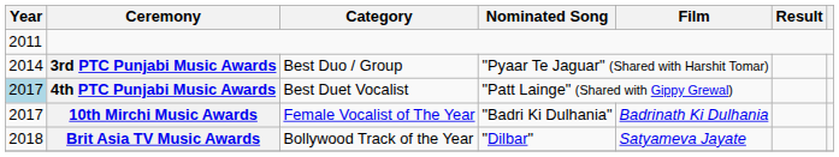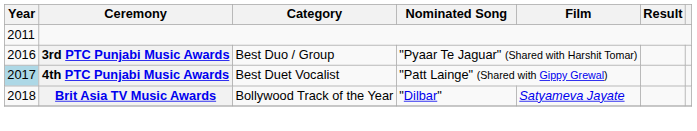 <table class="wikitable plainrowheaders sortable">
 <tr>
 <th scope=col>Year</th>
 <th scope="col">Ceremony</th>
 <th scope="col">Category</th>
 <th scope="col">Nominated Song</th>
 <th scope="col">Film</th>
 <th scope="col">Result</th>
 <th class="unsortable"></th>
 </tr>
 <tr>
 <td>2011</td>
 </tr>
 <tr>
-<td>2014</td>
+<td>2016</td>
 <th scope="row">3rd <a href='#'>PTC Punjabi Music Awards</a></th>
 <td>Best Duo / Group</td>
 <td colspan="2">"Pyaar Te Jaguar" <small>(Shared with Harshit Tomar)</small></td>
 <td></td>
 <td style="text-align: center;"></td>
 </tr>
 <tr>
 <td style="background: lightblue;">2017</td>
 <th scope="row">4th <a href='#'>PTC Punjabi Music Awards</a></th>
 <td>Best Duet Vocalist</td>
 <td colspan="2">"Patt Lainge" <small>(Shared with <a href='#'>Gippy Grewal</a>)</small></td>
 <td></td>
 <td style="text-align: center;"></td>
 </tr>
 <tr>
-<td>2017</td>
-<th scope="row"><a href='#'>10th Mirchi Music Awards</a></th>
-<td><a href='#'>Female Vocalist of The Year</a></td>
-<td>"Badri Ki Dulhania"</td>
-<td><em><a href='#'>Badrinath Ki Dulhania</a></em></td>
-<td></td>
-<td style="text-align: center;"></td>
-</tr>
-<tr>
 <td>2018</td>
 <th scope="row"><a href='#'>Brit Asia TV Music Awards</a></th>
 <td>Bollywood Track of the Year</td>
 <td>"<a href='#'>Dilbar</a>"</td>
 <td><em><a href='#'>Satyameva Jayate</a></em></td>
 <td></td>
 <td style="text-align: center;"></td>
 </tr>
 <tr>
 </tr>
 </table>
